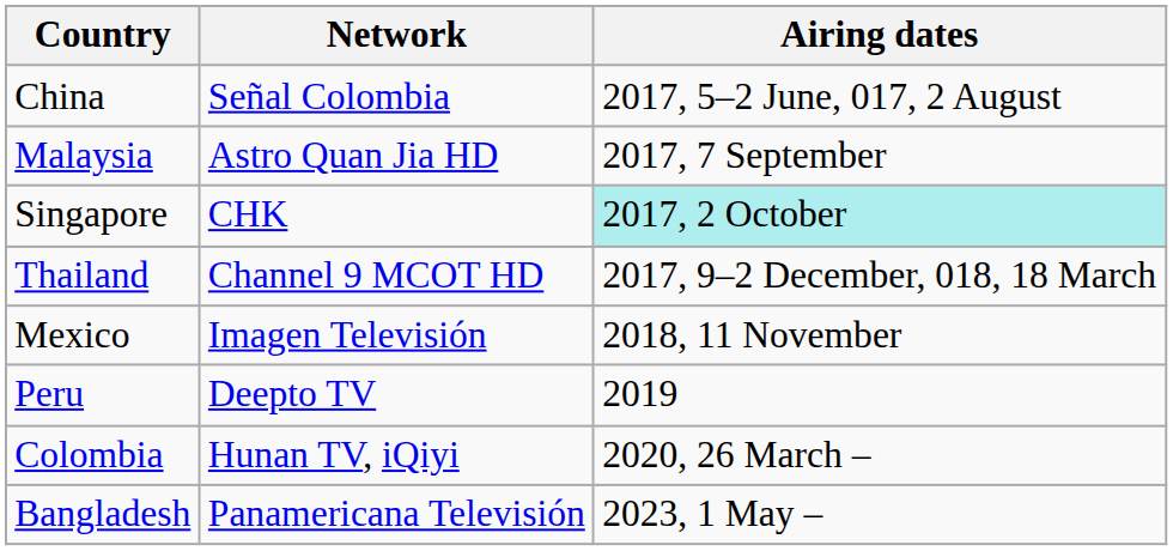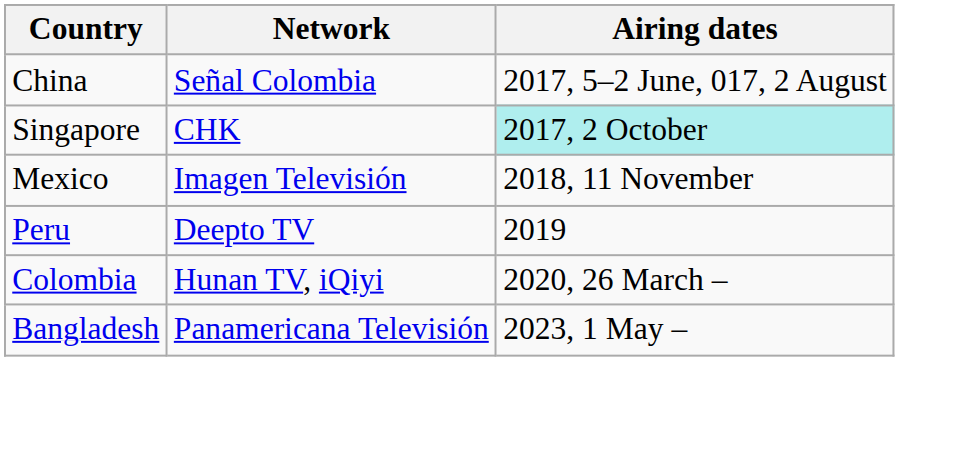 <table class="wikitable">
 <tr>
 <th>Country</th>
 <th>Network</th>
 <th>Airing dates</th>
 </tr>
 <tr>
 <td> China</td>
 <td><a href='#'>Señal Colombia</a></td>
 <td>2017, 5–2 June, 017, 2 August</td>
 </tr>
 <tr>
-<td> <a href='#'>Malaysia</a></td>
-<td><a href='#'>Astro Quan Jia HD</a></td>
-<td>2017, 7 September</td>
-</tr>
-<tr>
 <td> Singapore</td>
 <td><a href='#'>CHK</a></td>
 <td style="background: paleturquoise;">2017, 2 October</td>
-</tr>
-<tr>
-<td> <a href='#'>Thailand</a></td>
-<td><a href='#'>Channel 9 MCOT HD</a></td>
-<td>2017, 9–2 December, 018, 18 March</td>
 </tr>
 <tr>
 <td> Mexico</td>
 <td><a href='#'>Imagen Televisión</a></td>
 <td>2018, 11 November</td>
 </tr>
 <tr>
 <td> <a href='#'>Peru</a></td>
 <td><a href='#'>Deepto TV</a></td>
 <td>2019</td>
 </tr>
 <tr>
 <td> <a href='#'>Colombia</a></td>
 <td><a href='#'>Hunan TV</a>, <a href='#'>iQiyi</a></td>
 <td>2020, 26 March –</td>
 </tr>
 <tr>
 <td> <a href='#'>Bangladesh</a></td>
 <td><a href='#'>Panamericana Televisión</a></td>
 <td>2023, 1 May –</td>
 </tr>
 </table>
